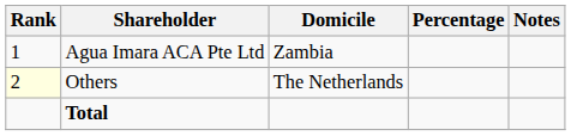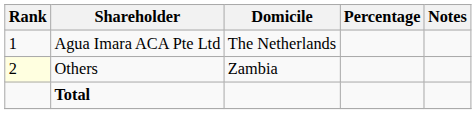 <table class="wikitable sortable" style="margin: 0.5em auto">
 <tr>
 <th>Rank</th>
 <th>Shareholder</th>
 <th>Domicile</th>
 <th>Percentage</th>
 <th>Notes</th>
 </tr>
 <tr>
 <td>1</td>
 <td>Agua Imara ACA Pte Ltd</td>
-<td>Zambia</td>
+<td>The Netherlands</td>
 <td></td>
 <td></td>
 </tr>
 <tr>
 <td style="background: lightyellow;">2</td>
 <td>Others</td>
-<td>The Netherlands</td>
+<td>Zambia</td>
 <td></td>
 <td></td>
 </tr>
 <tr>
 <td></td>
 <td><strong>Total</strong></td>
 <td></td>
 <td></td>
 <td></td>
 </tr>
 <tr>
 </tr>
 </table>
